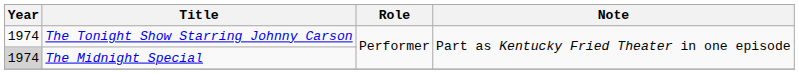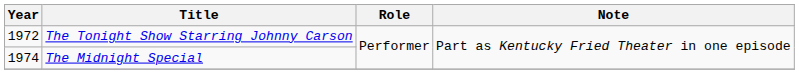 <table class="wikitable">
 <tr>
 <th>Year</th>
 <th>Title</th>
 <th>Role</th>
 <th>Note</th>
 </tr>
 <tr>
-<td>1974</td>
+<td>1972</td>
 <td><em><a href='#'>The Tonight Show Starring Johnny Carson</a></em></td>
 <td rowspan=2>Performer</td>
 <td rowspan=2>Part as <em>Kentucky Fried Theater</em> in one episode</td>
 </tr>
 <tr>
-<td style="background: lightgrey;">1974</td>
+<td>1974</td>
 <td><em><a href='#'>The Midnight Special</a></em></td>
 </tr>
 <tr>
 </tr>
 </table>
